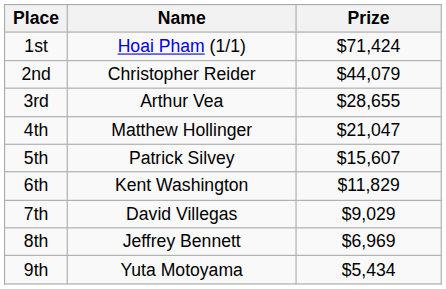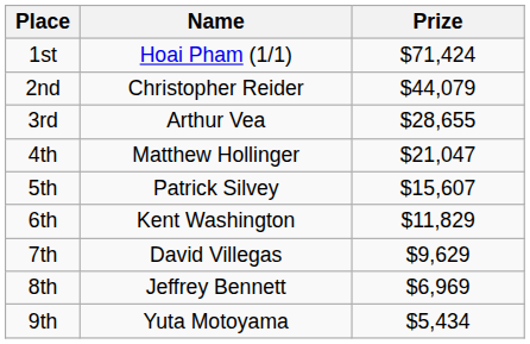 <table class="wikitable">
 <tr>
 <th width="50">Place</th>
 <th width="200">Name</th>
 <th width="125">Prize</th>
 </tr>
 <tr>
 <td align = "center">1st</td>
 <td align = "center"><a href='#'>Hoai Pham</a> (1/1)</td>
 <td align = "center">$71,424</td>
 </tr>
 <tr>
 <td align = "center">2nd</td>
 <td align = "center">Christopher Reider</td>
 <td align = "center">$44,079</td>
 </tr>
 <tr>
 <td align = "center">3rd</td>
 <td align = "center">Arthur Vea</td>
 <td align = "center">$28,655</td>
 </tr>
 <tr>
 <td align = "center">4th</td>
 <td align = "center">Matthew Hollinger</td>
 <td align = "center">$21,047</td>
 </tr>
 <tr>
 <td align = "center">5th</td>
 <td align = "center">Patrick Silvey</td>
 <td align = "center">$15,607</td>
 </tr>
 <tr>
 <td align = "center">6th</td>
 <td align = "center">Kent Washington</td>
 <td align = "center">$11,829</td>
 </tr>
 <tr>
 <td align = "center">7th</td>
 <td align = "center">David Villegas</td>
-<td align = "center">$9,029</td>
+<td align = "center">$9,629</td>
 </tr>
 <tr>
 <td align = "center">8th</td>
 <td align = "center">Jeffrey Bennett</td>
 <td align = "center">$6,969</td>
 </tr>
 <tr>
 <td align = "center">9th</td>
 <td align = "center">Yuta Motoyama</td>
 <td align = "center">$5,434</td>
 </tr>
 </table>
